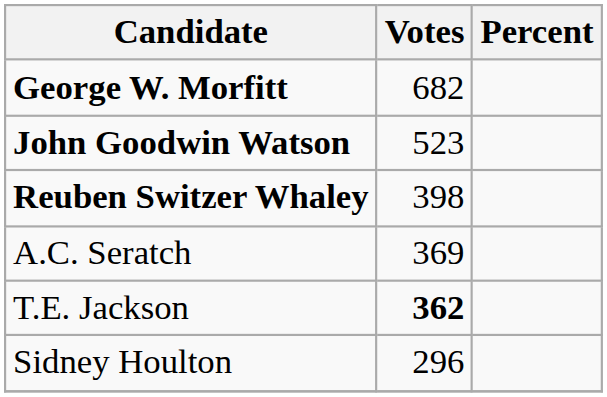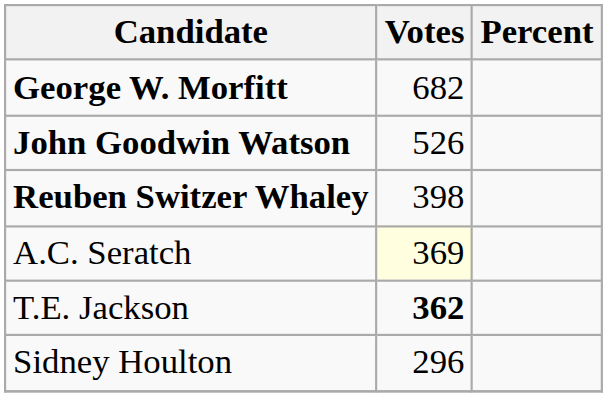 <table class="wikitable">
 <tr>
 <th>Candidate</th>
 <th>Votes</th>
 <th>Percent</th>
 </tr>
 <tr>
 <td style="font-weight:bold;">George W. Morfitt</td>
 <td style="text-align:right;">682</td>
 <td style="text-align:right;"></td>
 </tr>
 <tr>
 <td style="font-weight:bold;">John Goodwin Watson</td>
-<td style="text-align:right;">523</td>
+<td style="text-align:right;">526</td>
 <td style="text-align:right;"></td>
 </tr>
 <tr>
 <td style="font-weight:bold;">Reuben Switzer Whaley</td>
 <td style="text-align:right;">398</td>
 <td style="text-align:right;"></td>
 </tr>
 <tr>
 <td>A.C. Seratch</td>
-<td style="text-align:right;">369</td>
+<td style="background: lightyellow; text-align:right;">369</td>
 <td style="text-align:right;"></td>
 </tr>
 <tr>
 <td>T.E. Jackson</td>
 <td style="text-align:right;"><strong>362</strong></td>
 <td style="text-align:right;"></td>
 </tr>
 <tr>
 <td>Sidney Houlton</td>
 <td style="text-align:right;">296</td>
 <td style="text-align:right;"></td>
 </tr>
 <tr>
 </tr>
 </table>
